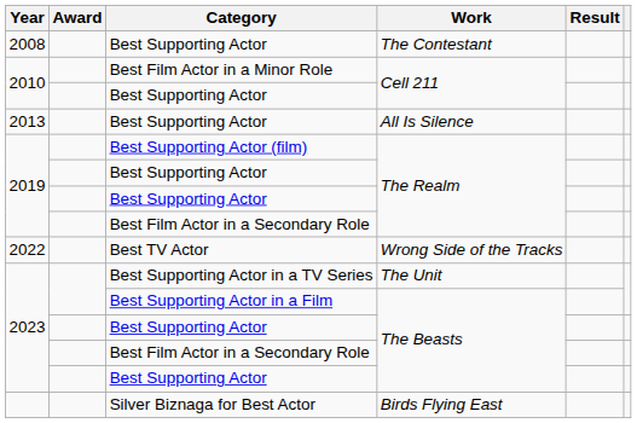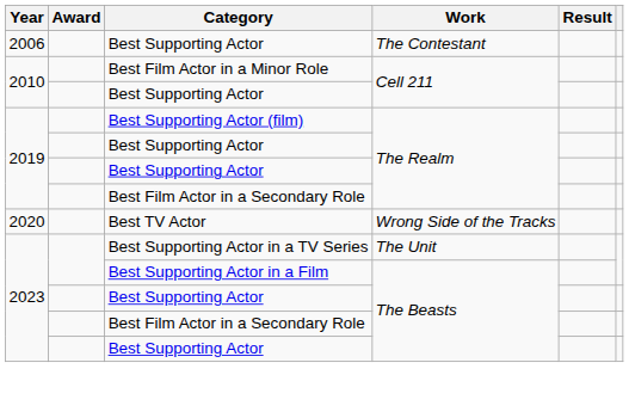 <table class="wikitable sortable plainrowheaders">
 <tr>
 <th>Year</th>
 <th>Award</th>
 <th>Category</th>
 <th>Work</th>
 <th>Result</th>
 <th scope="col" class="unsortable"></th>
 </tr>
 <tr>
-<td align = "center">2008</td>
+<td align = "center">2006</td>
 <td></td>
 <td>Best Supporting Actor</td>
 <td><em>The Contestant</em></td>
 <td></td>
 <td align = "center"></td>
 </tr>
 <tr>
 <td align = "center" rowspan = "2">2010</td>
 <td></td>
 <td>Best Film Actor in a Minor Role</td>
 <td rowspan = "2"><em>Cell 211</em></td>
 <td></td>
 <td align =" center"></td>
 </tr>
 <tr>
 <td></td>
 <td>Best Supporting Actor</td>
-<td></td>
-<td align = "center"></td>
-</tr>
-<tr>
-<td align = "center">2013</td>
-<td></td>
-<td>Best Supporting Actor</td>
-<td><em>All Is Silence</em></td>
 <td></td>
 <td align = "center"></td>
 </tr>
 <tr>
 <td align = "center" rowspan = "4">2019</td>
 <td></td>
 <td><a href='#'>Best Supporting Actor (film)</a></td>
 <td rowspan = "4"><em>The Realm</em></td>
 <td></td>
 <td align = "center"></td>
 </tr>
 <tr>
 <td></td>
 <td>Best Supporting Actor</td>
 <td></td>
 <td align = "center"></td>
 </tr>
 <tr>
 <td></td>
 <td><a href='#'>Best Supporting Actor</a></td>
 <td></td>
 <td align = "center"></td>
 </tr>
 <tr>
 <td></td>
 <td>Best Film Actor in a Secondary Role</td>
 <td></td>
 <td align = "center"></td>
 </tr>
 <tr>
-<td align = "center">2022</td>
+<td align = "center">2020</td>
 <td></td>
 <td>Best TV Actor</td>
 <td><em>Wrong Side of the Tracks</em></td>
 <td></td>
 <td align = "center"></td>
 </tr>
 <tr>
 <td rowspan = "5" align = "center">2023</td>
 <td rowspan = "2"></td>
 <td>Best Supporting Actor in a TV Series</td>
 <td><em>The Unit</em></td>
 <td></td>
 <td rowspan = "2" align = "center"></td>
 </tr>
 <tr>
 <td><a href='#'>Best Supporting Actor in a Film</a></td>
 <td rowspan = "4"><em>The Beasts</em></td>
 <td></td>
 </tr>
 <tr>
 <td></td>
 <td><a href='#'>Best Supporting Actor</a></td>
 <td></td>
 <td align = "center"></td>
 </tr>
 <tr>
 <td></td>
 <td>Best Film Actor in a Secondary Role</td>
 <td></td>
 <td align = "center"></td>
 </tr>
 <tr>
 <td></td>
 <td><a href='#'>Best Supporting Actor</a></td>
 <td></td>
 <td></td>
 </tr>
-<tr>
-<td></td>
-<td></td>
-<td>Silver Biznaga for Best Actor</td>
-<td><em>Birds Flying East</em></td>
-<td></td>
-<td></td>
-</tr>
 </table>
